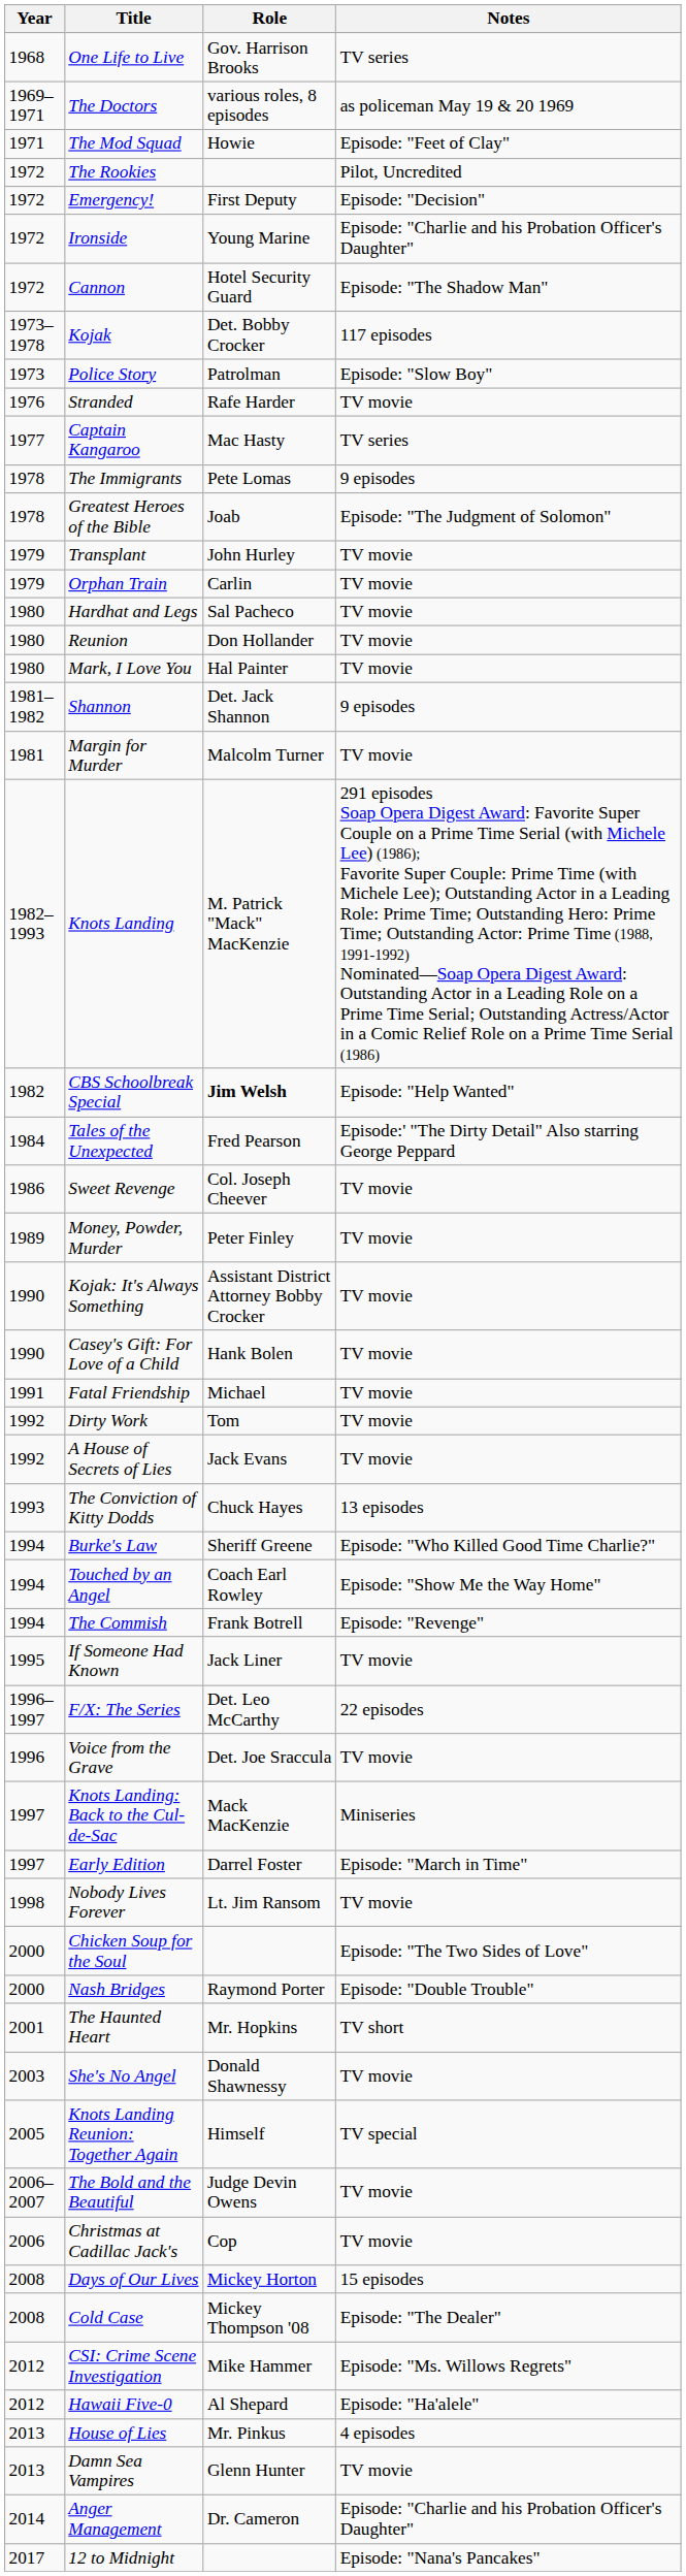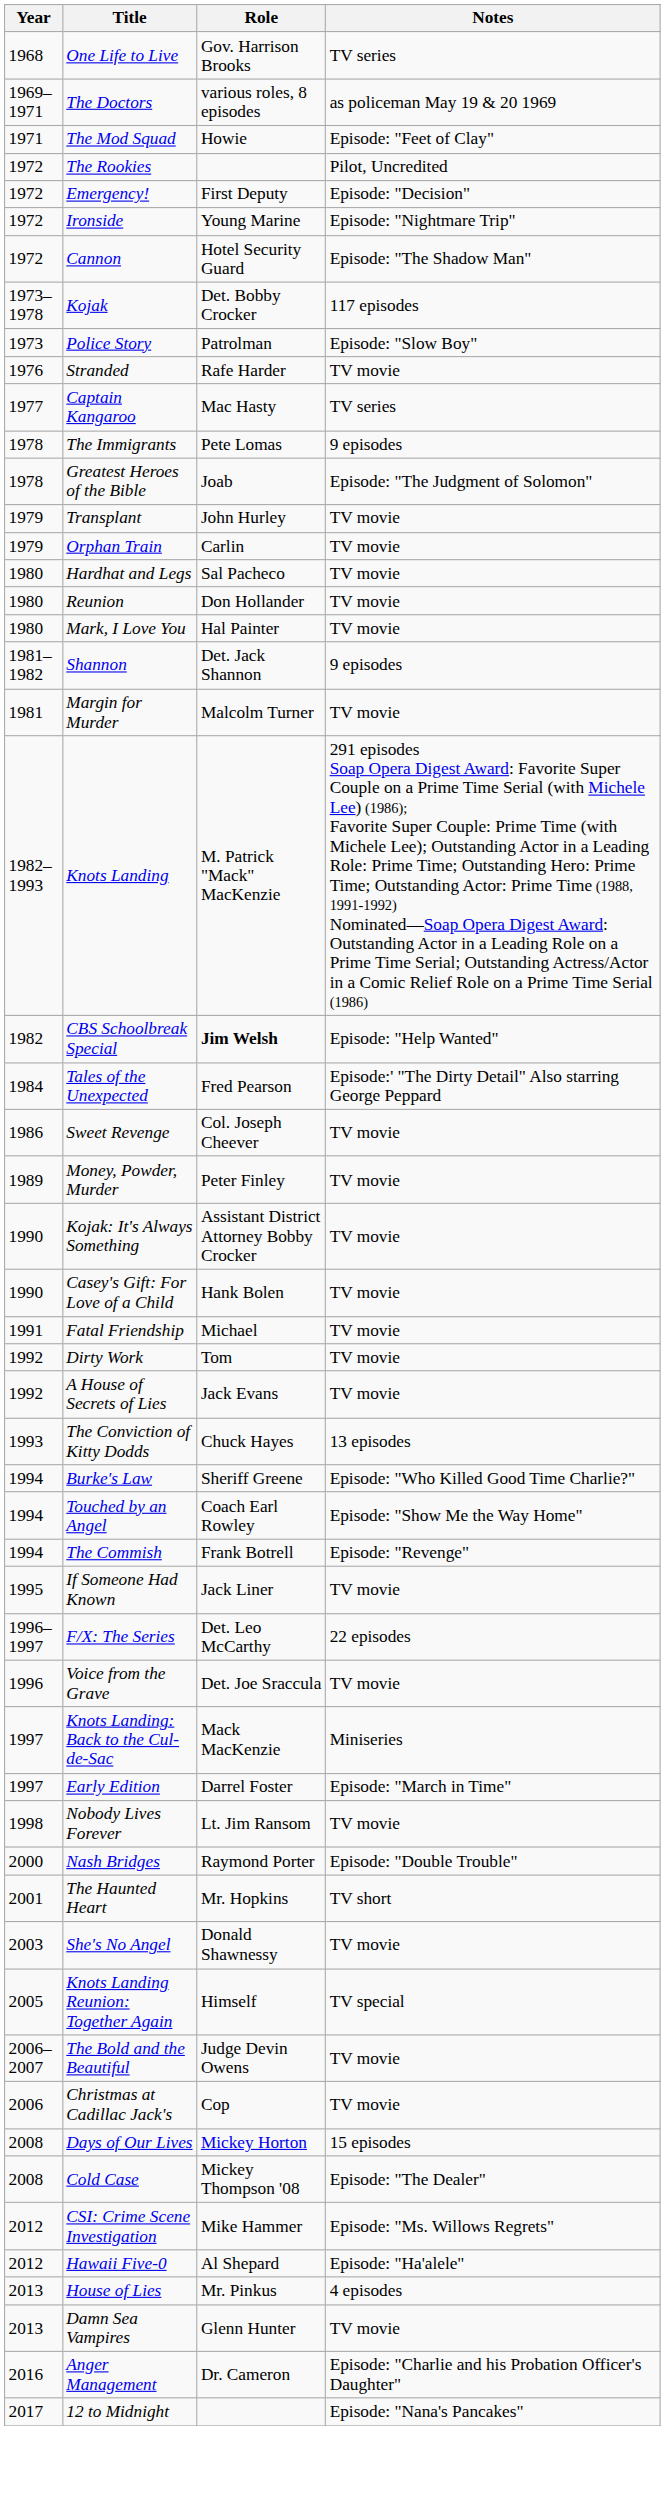 <table class="wikitable sortable">
 <tr>
 <th>Year</th>
 <th>Title</th>
 <th>Role</th>
 <th class="unsortable">Notes</th>
 </tr>
 <tr>
 <td>1968</td>
 <td><em><a href='#'>One Life to Live</a></em></td>
 <td>Gov. Harrison Brooks</td>
 <td>TV series</td>
 </tr>
 <tr>
 <td>1969–1971</td>
 <td><em><a href='#'>The Doctors</a></em></td>
 <td>various roles, 8 episodes</td>
 <td>as policeman May 19 & 20 1969</td>
 </tr>
 <tr>
 <td>1971</td>
 <td><em><a href='#'>The Mod Squad</a></em></td>
 <td>Howie</td>
 <td>Episode: "Feet of Clay"</td>
 </tr>
 <tr>
 <td>1972</td>
 <td><em><a href='#'>The Rookies</a></em></td>
 <td></td>
 <td>Pilot, Uncredited</td>
 </tr>
 <tr>
 <td>1972</td>
 <td><em><a href='#'>Emergency!</a></em></td>
 <td>First Deputy</td>
 <td>Episode: "Decision"</td>
 </tr>
 <tr>
 <td>1972</td>
 <td><em><a href='#'>Ironside</a></em></td>
 <td>Young Marine</td>
-<td>Episode: "Charlie and his Probation Officer's Daughter"</td>
+<td>Episode: "Nightmare Trip"</td>
 </tr>
 <tr>
 <td>1972</td>
 <td><em><a href='#'>Cannon</a></em></td>
 <td>Hotel Security Guard</td>
 <td>Episode: "The Shadow Man"</td>
 </tr>
 <tr>
 <td>1973–1978</td>
 <td><em><a href='#'>Kojak</a></em></td>
 <td>Det. Bobby Crocker</td>
 <td>117 episodes</td>
 </tr>
 <tr>
 <td>1973</td>
 <td><em><a href='#'>Police Story</a></em></td>
 <td>Patrolman</td>
 <td>Episode: "Slow Boy"</td>
 </tr>
 <tr>
 <td>1976</td>
 <td><em>Stranded</em></td>
 <td>Rafe Harder</td>
 <td>TV movie</td>
 </tr>
 <tr>
 <td>1977</td>
 <td><em><a href='#'>Captain Kangaroo</a></em></td>
 <td>Mac Hasty</td>
 <td>TV series</td>
 </tr>
 <tr>
 <td>1978</td>
 <td><em>The Immigrants</em></td>
 <td>Pete Lomas</td>
 <td>9 episodes</td>
 </tr>
 <tr>
 <td>1978</td>
 <td><em>Greatest Heroes of the Bible</em></td>
 <td>Joab</td>
 <td>Episode: "The Judgment of Solomon"</td>
 </tr>
 <tr>
 <td>1979</td>
 <td><em>Transplant</em></td>
 <td>John Hurley</td>
 <td>TV movie</td>
 </tr>
 <tr>
 <td>1979</td>
 <td><em><a href='#'>Orphan Train</a></em></td>
 <td>Carlin</td>
 <td>TV movie</td>
 </tr>
 <tr>
 <td>1980</td>
 <td><em>Hardhat and Legs</em></td>
 <td>Sal Pacheco</td>
 <td>TV movie</td>
 </tr>
 <tr>
 <td>1980</td>
 <td><em>Reunion</em></td>
 <td>Don Hollander</td>
 <td>TV movie</td>
 </tr>
 <tr>
 <td>1980</td>
 <td><em>Mark, I Love You</em></td>
 <td>Hal Painter</td>
 <td>TV movie</td>
 </tr>
 <tr>
 <td>1981–1982</td>
 <td><em><a href='#'>Shannon</a></em></td>
 <td>Det. Jack Shannon</td>
 <td>9 episodes</td>
 </tr>
 <tr>
 <td>1981</td>
 <td><em>Margin for Murder</em></td>
 <td>Malcolm Turner</td>
 <td>TV movie</td>
 </tr>
 <tr>
 <td>1982–1993</td>
 <td><em><a href='#'>Knots Landing</a></em></td>
 <td>M. Patrick "Mack" MacKenzie</td>
 <td>291 episodes<br><a href='#'>Soap Opera Digest Award</a>: Favorite Super Couple on a Prime Time Serial (with <a href='#'>Michele Lee</a>)<small> (1986);</small><br>Favorite Super Couple: Prime Time (with Michele Lee); Outstanding Actor in a Leading Role: Prime Time; Outstanding Hero: Prime Time; Outstanding Actor: Prime Time<small> (1988, 1991-1992)</small><br>Nominated—<a href='#'>Soap Opera Digest Award</a>: Outstanding Actor in a Leading Role on a Prime Time Serial; Outstanding Actress/Actor in a Comic Relief Role on a Prime Time Serial<small> (1986)</small></td>
 </tr>
 <tr>
 <td>1982</td>
 <td><em><a href='#'>CBS Schoolbreak Special</a></em></td>
 <td><strong>Jim Welsh</strong></td>
 <td>Episode: "Help Wanted"</td>
 </tr>
 <tr>
 <td>1984</td>
 <td><em><a href='#'>Tales of the Unexpected</a></em></td>
 <td>Fred Pearson</td>
 <td>Episode:' "The Dirty Detail" Also starring George Peppard</td>
 </tr>
 <tr>
 <td>1986</td>
 <td><em>Sweet Revenge</em></td>
 <td>Col. Joseph Cheever</td>
 <td>TV movie</td>
 </tr>
 <tr>
 <td>1989</td>
 <td><em>Money, Powder, Murder</em></td>
 <td>Peter Finley</td>
 <td>TV movie</td>
 </tr>
 <tr>
 <td>1990</td>
 <td><em>Kojak: It's Always Something</em></td>
 <td>Assistant District Attorney Bobby Crocker</td>
 <td>TV movie</td>
 </tr>
 <tr>
 <td>1990</td>
 <td><em>Casey's Gift: For Love of a Child</em></td>
 <td>Hank Bolen</td>
 <td>TV movie</td>
 </tr>
 <tr>
 <td>1991</td>
 <td><em>Fatal Friendship</em></td>
 <td>Michael</td>
 <td>TV movie</td>
 </tr>
 <tr>
 <td>1992</td>
 <td><em>Dirty Work</em></td>
 <td>Tom</td>
 <td>TV movie</td>
 </tr>
 <tr>
 <td>1992</td>
 <td><em>A House of Secrets of Lies</em></td>
 <td>Jack Evans</td>
 <td>TV movie</td>
 </tr>
 <tr>
 <td>1993</td>
 <td><em>The Conviction of Kitty Dodds</em></td>
 <td>Chuck Hayes</td>
 <td>13 episodes</td>
 </tr>
 <tr>
 <td>1994</td>
 <td><em><a href='#'>Burke's Law</a></em></td>
 <td>Sheriff Greene</td>
 <td>Episode: "Who Killed Good Time Charlie?"</td>
 </tr>
 <tr>
 <td>1994</td>
 <td><em><a href='#'>Touched by an Angel</a></em></td>
 <td>Coach Earl Rowley</td>
 <td>Episode: "Show Me the Way Home"</td>
 </tr>
 <tr>
 <td>1994</td>
 <td><em><a href='#'>The Commish</a></em></td>
 <td>Frank Botrell</td>
 <td>Episode: "Revenge"</td>
 </tr>
 <tr>
 <td>1995</td>
 <td><em>If Someone Had Known</em></td>
 <td>Jack Liner</td>
 <td>TV movie</td>
 </tr>
 <tr>
 <td>1996–1997</td>
 <td><em><a href='#'>F/X: The Series</a></em></td>
 <td>Det. Leo McCarthy</td>
 <td>22 episodes</td>
 </tr>
 <tr>
 <td>1996</td>
 <td><em>Voice from the Grave</em></td>
 <td>Det. Joe Sraccula</td>
 <td>TV movie</td>
 </tr>
 <tr>
 <td>1997</td>
 <td><em><a href='#'>Knots Landing: Back to the Cul-de-Sac</a></em></td>
 <td>Mack MacKenzie</td>
 <td>Miniseries</td>
 </tr>
 <tr>
 <td>1997</td>
 <td><em><a href='#'>Early Edition</a></em></td>
 <td>Darrel Foster</td>
 <td>Episode: "March in Time"</td>
 </tr>
 <tr>
 <td>1998</td>
 <td><em>Nobody Lives Forever</em></td>
 <td>Lt. Jim Ransom</td>
 <td>TV movie</td>
 </tr>
 <tr>
 <td>2000</td>
-<td><em><a href='#'>Chicken Soup for the Soul</a></em></td>
-<td></td>
-<td>Episode: "The Two Sides of Love"</td>
-</tr>
-<tr>
-<td>2000</td>
 <td><em><a href='#'>Nash Bridges</a></em></td>
 <td>Raymond Porter</td>
 <td>Episode: "Double Trouble"</td>
 </tr>
 <tr>
 <td>2001</td>
 <td><em>The Haunted Heart</em></td>
 <td>Mr. Hopkins</td>
 <td>TV short</td>
 </tr>
 <tr>
 <td>2003</td>
 <td><em><a href='#'>She's No Angel</a></em></td>
 <td>Donald Shawnessy</td>
 <td>TV movie</td>
 </tr>
 <tr>
 <td>2005</td>
 <td><em><a href='#'>Knots Landing Reunion: Together Again</a></em></td>
 <td>Himself</td>
 <td>TV special</td>
 </tr>
 <tr>
 <td>2006–2007</td>
 <td><em><a href='#'>The Bold and the Beautiful</a></em></td>
 <td>Judge Devin Owens</td>
 <td>TV movie</td>
 </tr>
 <tr>
 <td>2006</td>
 <td><em>Christmas at Cadillac Jack's</em></td>
 <td>Cop</td>
 <td>TV movie</td>
 </tr>
 <tr>
 <td>2008</td>
 <td><em><a href='#'>Days of Our Lives</a></em></td>
 <td><a href='#'>Mickey Horton</a></td>
 <td>15 episodes</td>
 </tr>
 <tr>
 <td>2008</td>
 <td><em><a href='#'>Cold Case</a></em></td>
 <td>Mickey Thompson '08</td>
 <td>Episode: "The Dealer"</td>
 </tr>
 <tr>
 <td>2012</td>
 <td><em><a href='#'>CSI: Crime Scene Investigation</a></em></td>
 <td>Mike Hammer</td>
 <td>Episode: "Ms. Willows Regrets"</td>
 </tr>
 <tr>
 <td>2012</td>
 <td><em><a href='#'>Hawaii Five-0</a></em></td>
 <td>Al Shepard</td>
 <td>Episode: "Ha'alele"</td>
 </tr>
 <tr>
 <td>2013</td>
 <td><em><a href='#'>House of Lies</a></em></td>
 <td>Mr. Pinkus</td>
 <td>4 episodes</td>
 </tr>
 <tr>
 <td>2013</td>
 <td><em>Damn Sea Vampires</em></td>
 <td>Glenn Hunter</td>
 <td>TV movie</td>
 </tr>
 <tr>
-<td>2014</td>
+<td>2016</td>
 <td><em><a href='#'>Anger Management</a></em></td>
 <td>Dr. Cameron</td>
 <td>Episode: "Charlie and his Probation Officer's Daughter"</td>
 </tr>
 <tr>
 <td>2017</td>
 <td><em>12 to Midnight</em></td>
 <td></td>
 <td>Episode: "Nana's Pancakes"</td>
 </tr>
 </table>
